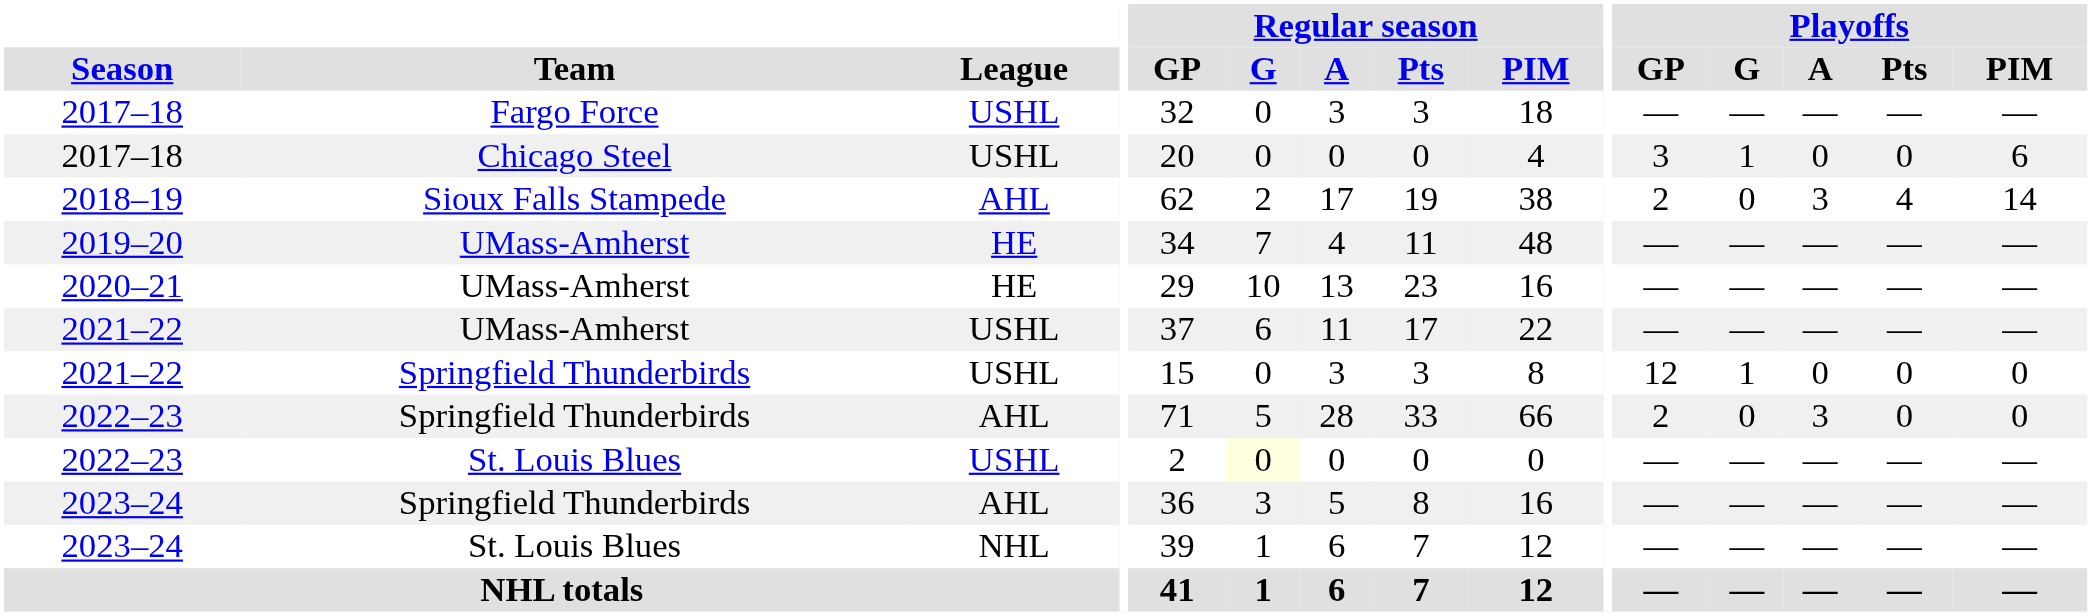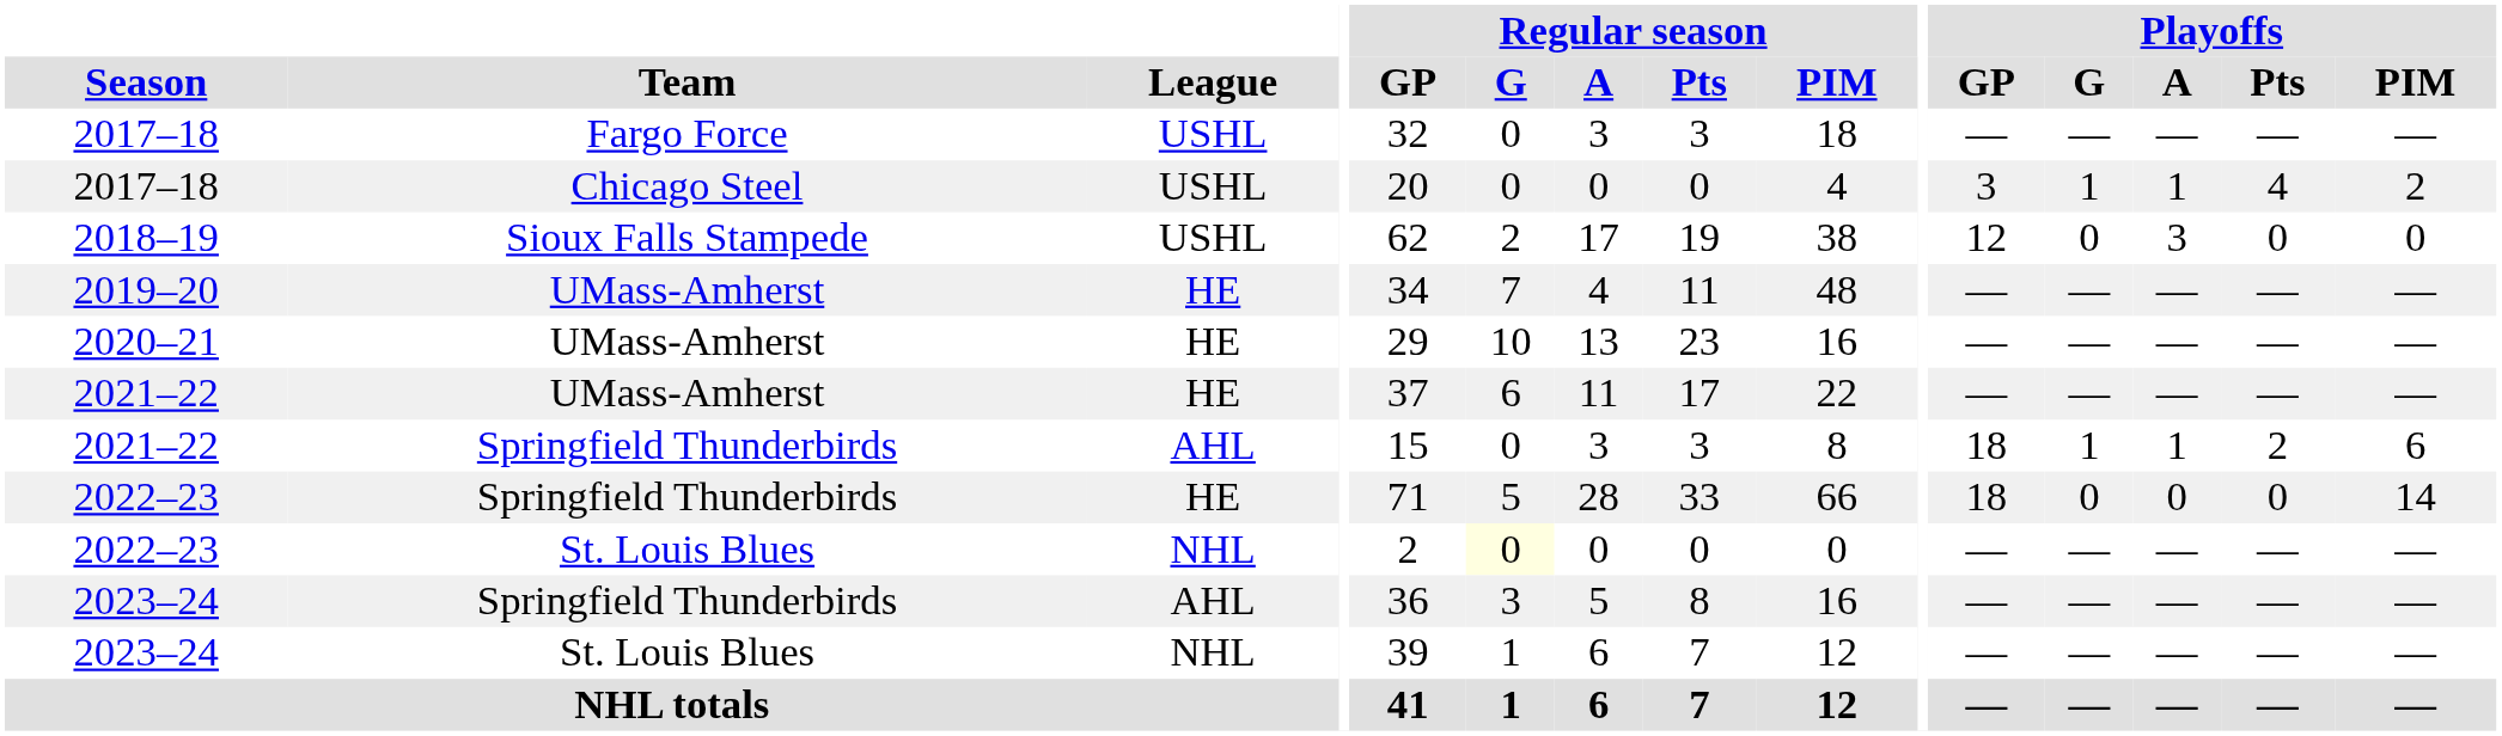 <table border="0" cellpadding="1" cellspacing="0" style="text-align:center; width:60em;">
 <tr bgcolor="#e0e0e0">
 <th colspan="3" bgcolor="#ffffff"></th>
 <th rowspan="99" bgcolor="#ffffff"></th>
 <th colspan="5"><a href='#'>Regular season</a></th>
 <th rowspan="99" bgcolor="#ffffff"></th>
 <th colspan="5"><a href='#'>Playoffs</a></th>
 </tr>
 <tr bgcolor="#e0e0e0">
 <th><a href='#'>Season</a></th>
 <th>Team</th>
 <th>League</th>
 <th>GP</th>
 <th><a href='#'>G</a></th>
 <th><a href='#'>A</a></th>
 <th><a href='#'>Pts</a></th>
 <th><a href='#'>PIM</a></th>
 <th>GP</th>
 <th>G</th>
 <th>A</th>
 <th>Pts</th>
 <th>PIM</th>
 </tr>
 <tr>
 <td><a href='#'>2017–18</a></td>
 <td><a href='#'>Fargo Force</a></td>
 <td><a href='#'>USHL</a></td>
 <td>32</td>
 <td>0</td>
 <td>3</td>
 <td>3</td>
 <td>18</td>
 <td>—</td>
 <td>—</td>
 <td>—</td>
 <td>—</td>
 <td>—</td>
 </tr>
 <tr bgcolor="#f0f0f0">
 <td>2017–18</td>
 <td><a href='#'>Chicago Steel</a></td>
 <td>USHL</td>
 <td>20</td>
 <td>0</td>
 <td>0</td>
 <td>0</td>
 <td>4</td>
 <td>3</td>
 <td>1</td>
-<td>0</td>
-<td>0</td>
-<td>6</td>
+<td>1</td>
+<td>4</td>
+<td>2</td>
 </tr>
 <tr>
 <td><a href='#'>2018–19</a></td>
 <td><a href='#'>Sioux Falls Stampede</a></td>
-<td><a href='#'>AHL</a></td>
+<td>USHL</td>
 <td>62</td>
 <td>2</td>
 <td>17</td>
 <td>19</td>
 <td>38</td>
-<td>2</td>
+<td>12</td>
 <td>0</td>
 <td>3</td>
-<td>4</td>
-<td>14</td>
+<td>0</td>
+<td>0</td>
 </tr>
 <tr bgcolor="#f0f0f0">
 <td><a href='#'>2019–20</a></td>
 <td><a href='#'>UMass-Amherst</a></td>
 <td><a href='#'>HE</a></td>
 <td>34</td>
 <td>7</td>
 <td>4</td>
 <td>11</td>
 <td>48</td>
 <td>—</td>
 <td>—</td>
 <td>—</td>
 <td>—</td>
 <td>—</td>
 </tr>
 <tr>
 <td><a href='#'>2020–21</a></td>
 <td>UMass-Amherst</td>
 <td>HE</td>
 <td>29</td>
 <td>10</td>
 <td>13</td>
 <td>23</td>
 <td>16</td>
 <td>—</td>
 <td>—</td>
 <td>—</td>
 <td>—</td>
 <td>—</td>
 </tr>
 <tr bgcolor="#f0f0f0">
 <td><a href='#'>2021–22</a></td>
 <td>UMass-Amherst</td>
-<td>USHL</td>
+<td>HE</td>
 <td>37</td>
 <td>6</td>
 <td>11</td>
 <td>17</td>
 <td>22</td>
 <td>—</td>
 <td>—</td>
 <td>—</td>
 <td>—</td>
 <td>—</td>
 </tr>
 <tr>
 <td><a href='#'>2021–22</a></td>
 <td><a href='#'>Springfield Thunderbirds</a></td>
-<td>USHL</td>
+<td><a href='#'>AHL</a></td>
 <td>15</td>
 <td>0</td>
 <td>3</td>
 <td>3</td>
 <td>8</td>
-<td>12</td>
+<td>18</td>
 <td>1</td>
-<td>0</td>
-<td>0</td>
-<td>0</td>
+<td>1</td>
+<td>2</td>
+<td>6</td>
 </tr>
 <tr bgcolor="#f0f0f0">
 <td><a href='#'>2022–23</a></td>
 <td>Springfield Thunderbirds</td>
-<td>AHL</td>
+<td>HE</td>
 <td>71</td>
 <td>5</td>
 <td>28</td>
 <td>33</td>
 <td>66</td>
-<td>2</td>
-<td>0</td>
-<td>3</td>
+<td>18</td>
 <td>0</td>
 <td>0</td>
+<td>0</td>
+<td>14</td>
 </tr>
 <tr>
 <td><a href='#'>2022–23</a></td>
 <td><a href='#'>St. Louis Blues</a></td>
-<td><a href='#'>USHL</a></td>
+<td><a href='#'>NHL</a></td>
 <td>2</td>
 <td style="background: lightyellow;">0</td>
 <td>0</td>
 <td>0</td>
 <td>0</td>
 <td>—</td>
 <td>—</td>
 <td>—</td>
 <td>—</td>
 <td>—</td>
 </tr>
 <tr bgcolor="#f0f0f0">
 <td><a href='#'>2023–24</a></td>
 <td>Springfield Thunderbirds</td>
 <td>AHL</td>
 <td>36</td>
 <td>3</td>
 <td>5</td>
 <td>8</td>
 <td>16</td>
 <td>—</td>
 <td>—</td>
 <td>—</td>
 <td>—</td>
 <td>—</td>
 </tr>
 <tr>
 <td><a href='#'>2023–24</a></td>
 <td>St. Louis Blues</td>
 <td>NHL</td>
 <td>39</td>
 <td>1</td>
 <td>6</td>
 <td>7</td>
 <td>12</td>
 <td>—</td>
 <td>—</td>
 <td>—</td>
 <td>—</td>
 <td>—</td>
 </tr>
 <tr bgcolor="#e0e0e0">
 <th colspan="3">NHL totals</th>
 <th>41</th>
 <th>1</th>
 <th>6</th>
 <th>7</th>
 <th>12</th>
 <th>—</th>
 <th>—</th>
 <th>—</th>
 <th>—</th>
 <th>—</th>
 </tr>
 </table>
